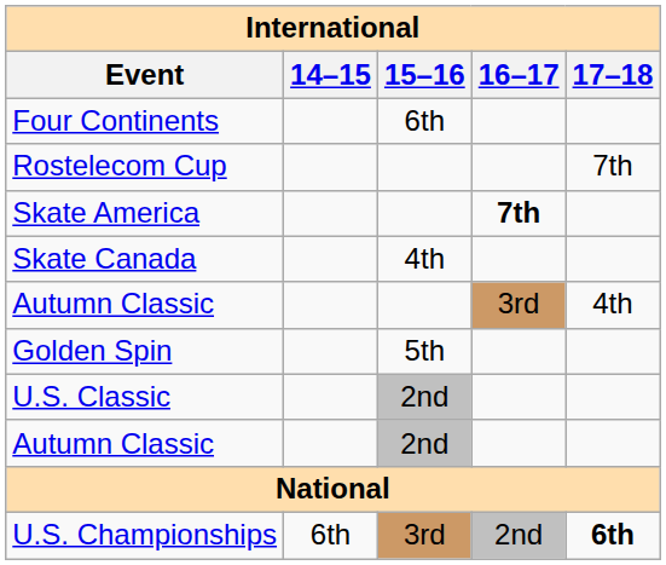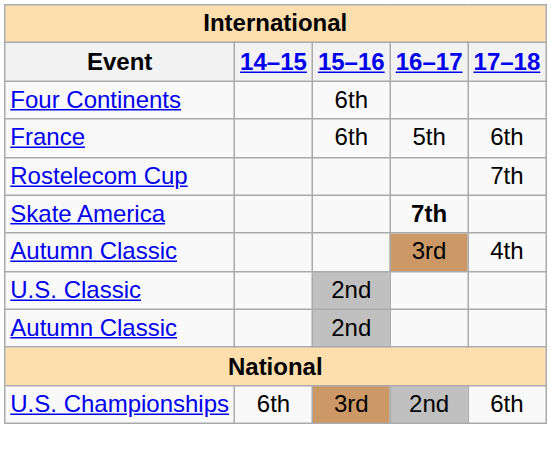 <table class="wikitable" style="text-align:center">
 <tr>
 <th style="background-color: #ffdead; " colspan=5 align=center>International</th>
 </tr>
 <tr>
 <th>Event</th>
 <th><a href='#'>14–15</a></th>
 <th><a href='#'>15–16</a></th>
 <th><a href='#'>16–17</a></th>
 <th><a href='#'>17–18</a></th>
 </tr>
 <tr>
 <td align=left><a href='#'>Four Continents</a></td>
 <td></td>
 <td>6th</td>
 <td></td>
 <td></td>
 </tr>
 <tr>
+<td align=left> <a href='#'>France</a></td>
+<td></td>
+<td>6th</td>
+<td>5th</td>
+<td>6th</td>
+</tr>
+<tr>
 <td align=left> <a href='#'>Rostelecom Cup</a></td>
 <td></td>
 <td></td>
 <td></td>
 <td>7th</td>
 </tr>
 <tr>
 <td align=left> <a href='#'>Skate America</a></td>
 <td></td>
 <td></td>
 <td><strong>7th</strong></td>
 <td></td>
 </tr>
 <tr>
-<td align=left> <a href='#'>Skate Canada</a></td>
-<td></td>
-<td>4th</td>
-<td></td>
-<td></td>
-</tr>
-<tr>
 <td align=left> <a href='#'>Autumn Classic</a></td>
 <td></td>
 <td></td>
 <td bgcolor=cc9966>3rd</td>
 <td>4th</td>
-</tr>
-<tr>
-<td align=left> <a href='#'>Golden Spin</a></td>
-<td></td>
-<td>5th</td>
-<td></td>
-<td></td>
 </tr>
 <tr>
 <td align=left> <a href='#'>U.S. Classic</a></td>
 <td></td>
 <td bgcolor=silver>2nd</td>
 <td></td>
 <td></td>
 </tr>
 <tr>
 <td align=left><a href='#'>Autumn Classic</a></td>
 <td></td>
 <td bgcolor=silver>2nd</td>
 <td></td>
 <td></td>
 </tr>
 <tr>
 <th style="background-color: #ffdead; " colspan=5 align=center>National</th>
 </tr>
 <tr>
 <td align=left><a href='#'>U.S. Championships</a></td>
 <td>6th</td>
 <td bgcolor=cc9966>3rd</td>
 <td bgcolor=silver>2nd</td>
-<td><strong>6th</strong></td>
+<td>6th</td>
 </tr>
 </table>
